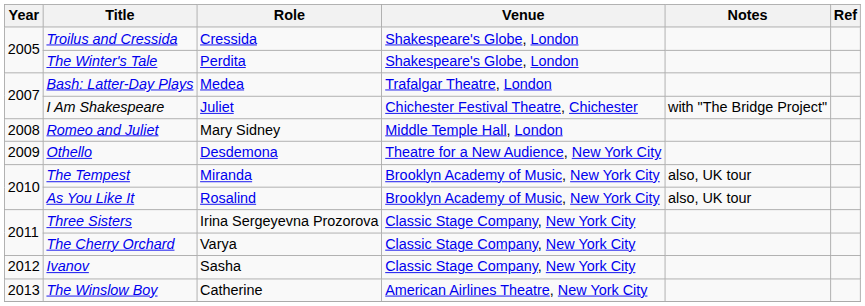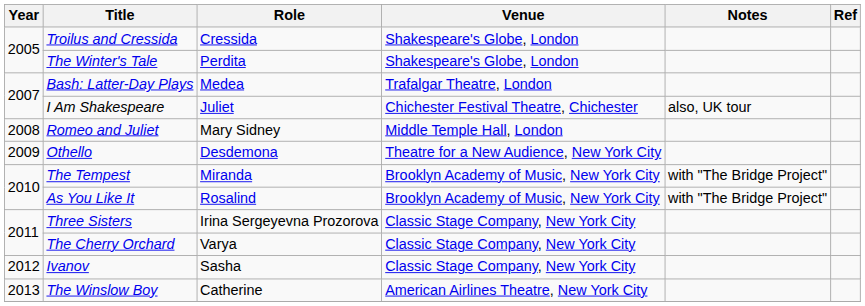 <table class="wikitable sortable">
 <tr>
 <th>Year</th>
 <th>Title</th>
 <th>Role</th>
 <th>Venue</th>
 <th>Notes</th>
 <th>Ref</th>
 </tr>
 <tr>
 <td rowspan="2">2005</td>
 <td><em><a href='#'>Troilus and Cressida</a></em></td>
 <td><a href='#'>Cressida</a></td>
 <td><a href='#'>Shakespeare's Globe</a>, <a href='#'>London</a></td>
 <td></td>
 <td></td>
 </tr>
 <tr>
 <td><em><a href='#'>The Winter's Tale</a></em></td>
 <td><a href='#'>Perdita</a></td>
 <td><a href='#'>Shakespeare's Globe</a>, <a href='#'>London</a></td>
 <td></td>
 <td></td>
 </tr>
 <tr>
 <td rowspan="2">2007</td>
 <td><em><a href='#'>Bash: Latter-Day Plays</a></em></td>
 <td><a href='#'>Medea</a></td>
 <td><a href='#'>Trafalgar Theatre</a>, <a href='#'>London</a></td>
 <td></td>
 <td></td>
 </tr>
 <tr>
 <td><em>I Am Shakespeare</em></td>
 <td><a href='#'>Juliet</a></td>
 <td><a href='#'>Chichester Festival Theatre</a>, <a href='#'>Chichester</a></td>
-<td>with "The Bridge Project"</td>
+<td>also, UK tour</td>
 <td></td>
 </tr>
 <tr>
 <td>2008</td>
 <td><em><a href='#'>Romeo and Juliet</a></em></td>
 <td>Mary Sidney</td>
 <td><a href='#'>Middle Temple Hall</a>, <a href='#'>London</a></td>
 <td></td>
 <td></td>
 </tr>
 <tr>
 <td>2009</td>
 <td><em><a href='#'>Othello</a></em></td>
 <td><a href='#'>Desdemona</a></td>
 <td><a href='#'>Theatre for a New Audience</a>, <a href='#'>New York City</a></td>
 <td></td>
 <td></td>
 </tr>
 <tr>
 <td rowspan="2">2010</td>
 <td><em><a href='#'>The Tempest</a></em></td>
 <td><a href='#'>Miranda</a></td>
 <td><a href='#'>Brooklyn Academy of Music</a>, <a href='#'>New York City</a></td>
-<td>also, UK tour</td>
+<td>with "The Bridge Project"</td>
 <td></td>
 </tr>
 <tr>
 <td><em><a href='#'>As You Like It</a></em></td>
 <td><a href='#'>Rosalind</a></td>
 <td><a href='#'>Brooklyn Academy of Music</a>, <a href='#'>New York City</a></td>
-<td>also, UK tour</td>
+<td>with "The Bridge Project"</td>
 <td></td>
 </tr>
 <tr>
 <td rowspan="2">2011</td>
 <td><em><a href='#'>Three Sisters</a></em></td>
 <td>Irina Sergeyevna Prozorova</td>
 <td><a href='#'>Classic Stage Company</a>, <a href='#'>New York City</a></td>
 <td></td>
 <td></td>
 </tr>
 <tr>
 <td><em><a href='#'>The Cherry Orchard</a></em></td>
 <td>Varya</td>
 <td><a href='#'>Classic Stage Company</a>, <a href='#'>New York City</a></td>
 <td></td>
 <td></td>
 </tr>
 <tr>
 <td>2012</td>
 <td><em><a href='#'>Ivanov</a></em></td>
 <td>Sasha</td>
 <td><a href='#'>Classic Stage Company</a>, <a href='#'>New York City</a></td>
 <td></td>
 <td></td>
 </tr>
 <tr>
 <td>2013</td>
 <td><em><a href='#'>The Winslow Boy</a></em></td>
 <td>Catherine</td>
 <td><a href='#'>American Airlines Theatre</a>, <a href='#'>New York City</a></td>
 <td></td>
 <td></td>
 </tr>
 <tr>
 </tr>
 </table>
